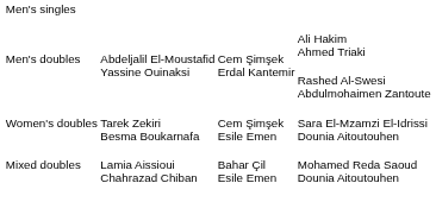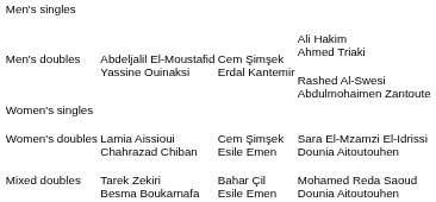 <table>
 <tr>
 <td rowspan=2>Men's singles</td>
 <td rowspan=2></td>
 <td rowspan=2></td>
 <td></td>
 </tr>
 <tr>
 <td></td>
 </tr>
 <tr>
 <td rowspan=2>Men's doubles</td>
 <td rowspan=2><br>Abdeljalil El-Moustafid<br>Yassine Ouinaksi</td>
 <td rowspan=2><br>Cem Şimşek<br>Erdal Kantemir</td>
 <td><br>Ali Hakim<br>Ahmed Triaki</td>
 </tr>
 <tr>
 <td><br>Rashed Al-Swesi<br>Abdulmohaimen Zantoute</td>
 </tr>
 <tr>
+<td>Women's singles</td>
+<td></td>
+<td></td>
+<td></td>
+</tr>
+<tr>
 <td>Women's doubles</td>
-<td><br>Tarek Zekiri<br>Besma Boukarnafa</td>
+<td><br>Lamia Aissioui<br>Chahrazad Chiban</td>
 <td><br>Cem Şimşek<br>Esile Emen</td>
 <td><br>Sara El-Mzamzi El-Idrissi<br>Dounia Aitoutouhen</td>
 </tr>
 <tr>
 <td>Mixed doubles</td>
-<td><br>Lamia Aissioui<br>Chahrazad Chiban</td>
+<td><br>Tarek Zekiri<br>Besma Boukarnafa</td>
 <td><br>Bahar Çil<br>Esile Emen</td>
 <td><br>Mohamed Reda Saoud<br>Dounia Aitoutouhen</td>
 </tr>
 </table>
